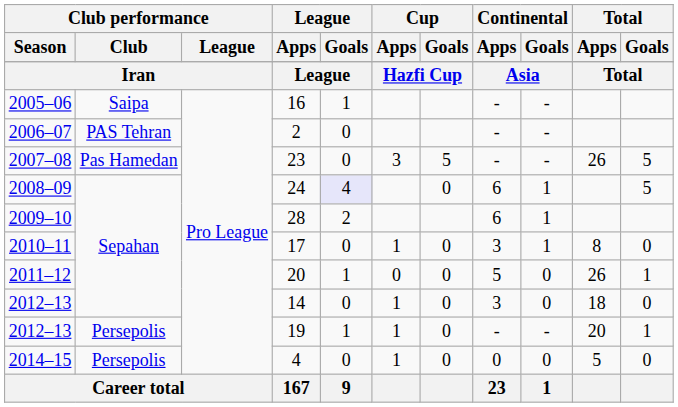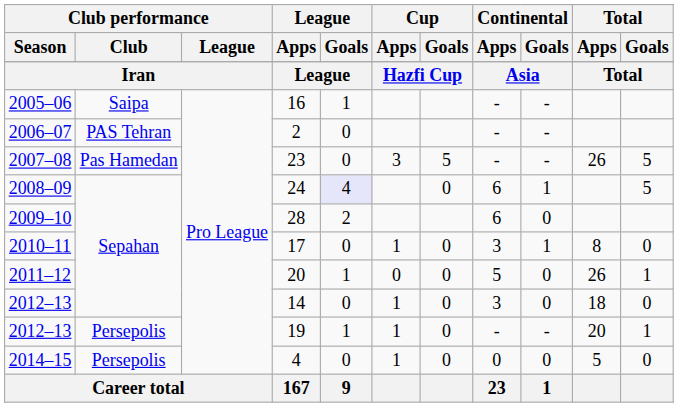 <table class="wikitable" style="text-align:center">
 <tr>
 <th colspan=3>Club performance</th>
 <th colspan=2>League</th>
 <th colspan=2>Cup</th>
 <th colspan=2>Continental</th>
 <th colspan=2>Total</th>
 </tr>
 <tr>
 <th>Season</th>
 <th>Club</th>
 <th>League</th>
 <th>Apps</th>
 <th>Goals</th>
 <th>Apps</th>
 <th>Goals</th>
 <th>Apps</th>
 <th>Goals</th>
 <th>Apps</th>
 <th>Goals</th>
 </tr>
 <tr>
 </tr>
 <tr>
 <th colspan=3>Iran</th>
 <th colspan=2>League</th>
 <th colspan=2><a href='#'>Hazfi Cup</a></th>
 <th colspan=2><a href='#'>Asia</a></th>
 <th colspan=2>Total</th>
 </tr>
 <tr>
 <td><a href='#'>2005–06</a></td>
 <td><a href='#'>Saipa</a></td>
 <td rowspan="10"><a href='#'>Pro League</a></td>
 <td>16</td>
 <td>1</td>
 <td></td>
 <td></td>
 <td>-</td>
 <td>-</td>
 <td></td>
 <td></td>
 </tr>
 <tr>
 <td><a href='#'>2006–07</a></td>
 <td><a href='#'>PAS Tehran</a></td>
 <td>2</td>
 <td>0</td>
 <td></td>
 <td></td>
 <td>-</td>
 <td>-</td>
 <td></td>
 <td></td>
 </tr>
 <tr>
 <td><a href='#'>2007–08</a></td>
 <td><a href='#'>Pas Hamedan</a></td>
 <td>23</td>
 <td>0</td>
 <td>3</td>
 <td>5</td>
 <td>-</td>
 <td>-</td>
 <td>26</td>
 <td>5</td>
 </tr>
 <tr>
 <td><a href='#'>2008–09</a></td>
 <td rowspan="5"><a href='#'>Sepahan</a></td>
 <td>24</td>
 <td style="background: lavender;">4</td>
 <td></td>
 <td>0</td>
 <td>6</td>
 <td>1</td>
 <td></td>
 <td>5</td>
 </tr>
 <tr>
 <td><a href='#'>2009–10</a></td>
 <td>28</td>
 <td>2</td>
 <td></td>
 <td></td>
 <td>6</td>
-<td>1</td>
+<td>0</td>
 <td></td>
 <td></td>
 </tr>
 <tr>
 <td><a href='#'>2010–11</a></td>
 <td>17</td>
 <td>0</td>
 <td>1</td>
 <td>0</td>
 <td>3</td>
 <td>1</td>
 <td>8</td>
 <td>0</td>
 </tr>
 <tr>
 <td><a href='#'>2011–12</a></td>
 <td>20</td>
 <td>1</td>
 <td>0</td>
 <td>0</td>
 <td>5</td>
 <td>0</td>
 <td>26</td>
 <td>1</td>
 </tr>
 <tr>
 <td><a href='#'>2012–13</a></td>
 <td>14</td>
 <td>0</td>
 <td>1</td>
 <td>0</td>
 <td>3</td>
 <td>0</td>
 <td>18</td>
 <td>0</td>
 </tr>
 <tr>
 <td><a href='#'>2012–13</a></td>
 <td><a href='#'>Persepolis</a></td>
 <td>19</td>
 <td>1</td>
 <td>1</td>
 <td>0</td>
 <td>-</td>
 <td>-</td>
 <td>20</td>
 <td>1</td>
 </tr>
 <tr>
 <td><a href='#'>2014–15</a></td>
 <td><a href='#'>Persepolis</a></td>
 <td>4</td>
 <td>0</td>
 <td>1</td>
 <td>0</td>
 <td>0</td>
 <td>0</td>
 <td>5</td>
 <td>0</td>
 </tr>
 <tr>
 <th colspan=3>Career total</th>
 <th>167</th>
 <th>9</th>
 <th></th>
 <th></th>
 <th>23</th>
 <th>1</th>
 <th></th>
 <th></th>
 </tr>
 </table>
